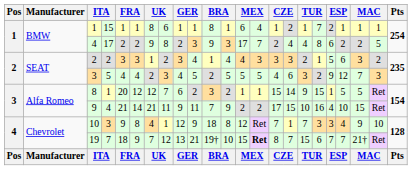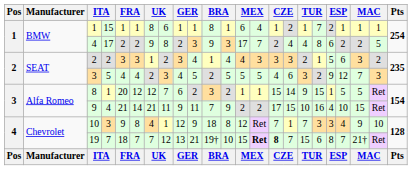 <table align=left| class="wikitable" style="font-size: 80%; text-align: center">
 <tr valign="top">
 <th valign=middle>Pos</th>
 <th valign=middle>Manufacturer</th>
 <th colspan=2><a href='#'>ITA</a><br></th>
 <th colspan=2><a href='#'>FRA</a><br></th>
 <th colspan=2><a href='#'>UK</a><br></th>
 <th colspan=2><a href='#'>GER</a><br></th>
 <th colspan=2><a href='#'>BRA</a><br></th>
 <th colspan=2><a href='#'>MEX</a><br></th>
 <th colspan=2><a href='#'>CZE</a><br></th>
 <th colspan=2><a href='#'>TUR</a><br></th>
 <th colspan=2><a href='#'>ESP</a><br></th>
 <th colspan=2><a href='#'>MAC</a><br></th>
 <th valign=middle>Pts</th>
 </tr>
 <tr>
 <th rowspan=2>1</th>
 <td align="left" rowspan=2> <a href='#'>BMW</a></td>
 <td style="background:#ffffbf;">1</td>
 <td style="background:#dfffdf;">15</td>
 <td style="background:#ffffbf;">1</td>
 <td style="background:#ffffbf;">1</td>
 <td style="background:#dfffdf;">8</td>
 <td style="background:#dfffdf;">6</td>
 <td style="background:#ffffbf;">1</td>
 <td style="background:#ffffbf;">1</td>
 <td style="background:#dfffdf;">8</td>
 <td style="background:#ffffbf;">1</td>
 <td style="background:#dfffdf;">6</td>
 <td style="background:#dfffdf;">4</td>
 <td style="background:#ffffbf;">1</td>
 <td style="background:#dfdfdf;">2</td>
 <td style="background:#ffffbf;">1</td>
 <td style="background:#dfffdf;">7</td>
 <td style="background:#dfdfdf;">2</td>
 <td style="background:#ffffbf;">1</td>
 <td style="background:#ffffbf;">1</td>
 <td style="background:#ffffbf;">1</td>
 <td align="right" rowspan=2><strong>254</strong></td>
 </tr>
 <tr>
 <td style="background:#dfffdf;">4</td>
 <td style="background:#dfffdf;">17</td>
 <td style="background:#dfdfdf;">2</td>
 <td style="background:#dfdfdf;">2</td>
 <td style="background:#dfffdf;">9</td>
 <td style="background:#dfffdf;">8</td>
 <td style="background:#dfdfdf;">2</td>
 <td style="background:#ffdf9f;">3</td>
 <td style="background:#dfffdf;">9</td>
 <td style="background:#ffdf9f;">3</td>
 <td style="background:#dfffdf;">17</td>
 <td style="background:#dfffdf;">7</td>
 <td style="background:#dfdfdf;">2</td>
 <td style="background:#dfffdf;">4</td>
 <td style="background:#dfffdf;">4</td>
 <td style="background:#dfffdf;">8</td>
 <td style="background:#dfffdf;">6</td>
 <td style="background:#dfdfdf;">2</td>
 <td style="background:#dfdfdf;">2</td>
 <td style="background:#dfffdf;">5</td>
 </tr>
 <tr>
 <th rowspan=2>2</th>
 <td align="left" rowspan=2> <a href='#'>SEAT</a></td>
 <td style="background:#dfdfdf;">2</td>
 <td style="background:#dfdfdf;">2</td>
 <td style="background:#ffdf9f;">3</td>
 <td style="background:#ffdf9f;">3</td>
 <td style="background:#ffffbf;">1</td>
 <td style="background:#dfdfdf;">2</td>
 <td style="background:#ffdf9f;">3</td>
 <td style="background:#dfffdf;">4</td>
 <td style="background:#ffffbf;">1</td>
 <td style="background:#dfffdf;">4</td>
 <td style="background:#ffdf9f;">4</td>
 <td style="background:#ffdf9f;">3</td>
 <td style="background:#ffdf9f;">3</td>
 <td style="background:#ffdf9f;">3</td>
 <td style="background:#dfdfdf;">2</td>
 <td style="background:#ffffbf;">1</td>
 <td style="background:#dfffdf;">5</td>
 <td style="background:#dfffdf;">6</td>
 <td style="background:#ffdf9f;">3</td>
 <td style="background:#dfdfdf;">2</td>
 <td align="right" rowspan=2><strong>235</strong></td>
 </tr>
 <tr>
 <td style="background:#ffdf9f;">3</td>
 <td style="background:#dfffdf;">5</td>
 <td style="background:#dfffdf;">4</td>
 <td style="background:#dfffdf;">4</td>
 <td style="background:#dfdfdf;">2</td>
 <td style="background:#ffdf9f;">3</td>
 <td style="background:#dfffdf;">4</td>
 <td style="background:#dfffdf;">5</td>
 <td style="background:#dfdfdf;">2</td>
 <td style="background:#dfffdf;">5</td>
 <td style="background:#dfffdf;">5</td>
 <td style="background:#dfffdf;">5</td>
 <td style="background:#dfffdf;">4</td>
 <td style="background:#dfffdf;">6</td>
 <td style="background:#ffdf9f;">3</td>
 <td style="background:#dfdfdf;">2</td>
 <td style="background:#dfffdf;">9</td>
 <td style="background:#dfffdf;">12</td>
 <td style="background:#dfffdf;">7</td>
 <td style="background:#ffdf9f;">3</td>
 </tr>
 <tr>
 <th rowspan=2>3</th>
 <td align="left" rowspan=2> <a href='#'>Alfa Romeo</a></td>
 <td style="background:#dfffdf;">8</td>
 <td style="background:#ffffbf;">1</td>
 <td style="background:#dfffdf;">20</td>
 <td style="background:#dfffdf;">12</td>
 <td style="background:#dfffdf;">12</td>
 <td style="background:#dfffdf;">7</td>
 <td style="background:#dfffdf;">6</td>
 <td style="background:#dfdfdf;">2</td>
 <td style="background:#ffdf9f;">3</td>
 <td style="background:#dfdfdf;">2</td>
 <td style="background:#ffffbf;">1</td>
 <td style="background:#ffffbf;">1</td>
 <td style="background:#dfffdf;">15</td>
 <td style="background:#dfffdf;">14</td>
 <td style="background:#dfffdf;">9</td>
 <td style="background:#dfffdf;">15</td>
 <td style="background:#ffffbf;">1</td>
 <td style="background:#dfffdf;">5</td>
 <td style="background:#dfffdf;">5</td>
 <td style="background:#efcfff;">Ret</td>
 <td align="right" rowspan=2><strong>154</strong></td>
 </tr>
 <tr>
 <td style="background:#dfffdf;">9</td>
 <td style="background:#dfffdf;">4</td>
 <td style="background:#dfffdf;">21</td>
 <td style="background:#dfffdf;">14</td>
 <td style="background:#dfffdf;">21</td>
 <td style="background:#dfffdf;">11</td>
 <td style="background:#dfffdf;">9</td>
 <td style="background:#dfffdf;">11</td>
 <td style="background:#dfffdf;">7</td>
 <td style="background:#dfffdf;">9</td>
 <td style="background:#dfdfdf;">2</td>
 <td style="background:#dfdfdf;">2</td>
 <td style="background:#dfffdf;">17</td>
 <td style="background:#dfffdf;">15</td>
 <td style="background:#dfffdf;">10</td>
 <td style="background:#dfffdf;">16</td>
 <td style="background:#dfffdf;">4</td>
 <td style="background:#dfffdf;">10</td>
 <td style="background:#dfffdf;">15</td>
 <td style="background:#efcfff;">Ret</td>
 </tr>
 <tr>
 <th rowspan=2>4</th>
 <td align="left" rowspan=2> <a href='#'>Chevrolet</a></td>
 <td style="background:#dfffdf;">10</td>
 <td style="background:#ffdf9f;">3</td>
 <td style="background:#dfffdf;">9</td>
 <td style="background:#dfffdf;">8</td>
 <td style="background:#ffdf9f;">4</td>
 <td style="background:#ffffbf;">1</td>
 <td style="background:#dfffdf;">12</td>
 <td style="background:#dfffdf;">9</td>
 <td style="background:#dfffdf;">18</td>
 <td style="background:#dfffdf;">8</td>
 <td style="background:#dfffdf;">12</td>
 <td style="background:#efcfff;">Ret</td>
 <td style="background:#dfffdf;">7</td>
 <td style="background:#ffffbf;">1</td>
 <td style="background:#dfffdf;">7</td>
 <td style="background:#ffdf9f;">3</td>
 <td style="background:#ffdf9f;">3</td>
 <td style="background:#ffdf9f;">4</td>
 <td style="background:#dfffdf;">9</td>
 <td style="background:#dfffdf;">10</td>
 <td align="right" rowspan=2><strong>128</strong></td>
 </tr>
 <tr>
 <td style="background:#dfffdf;">19</td>
 <td style="background:#dfffdf;">7</td>
 <td style="background:#dfffdf;">18</td>
-<td style="background:#dfffdf;">9</td>
+<td style="background:#dfffdf;">7</td>
 <td style="background:#dfffdf;">7</td>
 <td style="background:#dfffdf;">12</td>
 <td style="background:#dfffdf;">13</td>
 <td style="background:#dfffdf;">21</td>
 <td style="background:#dfffdf;">19†</td>
 <td style="background:#dfffdf;">10</td>
 <td style="background:#dfffdf;">15</td>
 <td style="background:#efcfff;"><strong>Ret</strong></td>
-<td style="background:#dfffdf;">8</td>
+<td style="background:#dfffdf;"><strong>8</strong></td>
 <td style="background:#dfffdf;">7</td>
 <td style="background:#dfffdf;">15</td>
 <td style="background:#dfffdf;">6</td>
-<td style="background:#dfffdf;">7</td>
+<td style="background:#dfffdf;">8</td>
 <td style="background:#dfffdf;">7</td>
 <td style="background:#dfffdf;">21†</td>
 <td style="background:#efcfff;">Ret</td>
 </tr>
 <tr>
 <th valign=middle>Pos</th>
 <th valign=middle>Manufacturer</th>
 <th colspan=2><a href='#'>ITA</a><br></th>
 <th colspan=2><a href='#'>FRA</a><br></th>
 <th colspan=2><a href='#'>UK</a><br></th>
 <th colspan=2><a href='#'>GER</a><br></th>
 <th colspan=2><a href='#'>BRA</a><br></th>
 <th colspan=2><a href='#'>MEX</a><br></th>
 <th colspan=2><a href='#'>CZE</a><br></th>
 <th colspan=2><a href='#'>TUR</a><br></th>
 <th colspan=2><a href='#'>ESP</a><br></th>
 <th colspan=2><a href='#'>MAC</a><br></th>
 <th valign=middle>Pts</th>
 </tr>
 </table>
